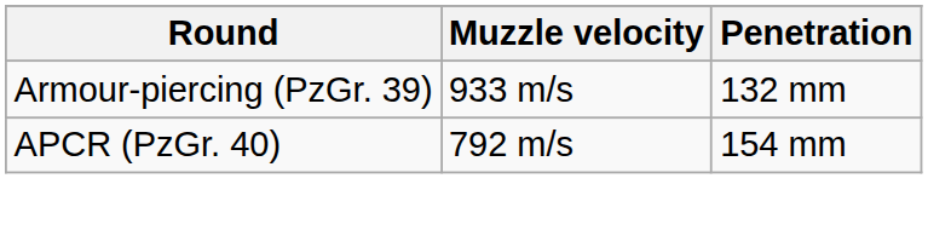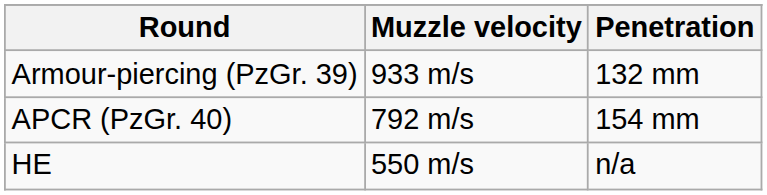 <table class="wikitable">
 <tr>
 </tr>
 <tr>
 <th>Round</th>
 <th>Muzzle velocity</th>
 <th>Penetration</th>
 </tr>
 <tr>
 <td>Armour-piercing (PzGr. 39)</td>
 <td>933 m/s</td>
 <td>132 mm</td>
 </tr>
 <tr>
 <td>APCR (PzGr. 40)</td>
 <td>792 m/s</td>
 <td>154 mm</td>
 </tr>
+<tr>
+<td>HE</td>
+<td>550 m/s</td>
+<td>n/a</td>
+</tr>
 </table>
